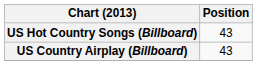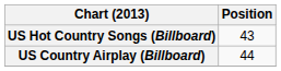 <table class="wikitable plainrowheaders" style="text-align:center;">
 <tr>
 <th>Chart (2013)</th>
 <th>Position</th>
 </tr>
 <tr>
 <th scope="row">US Hot Country Songs (<em>Billboard</em>)</th>
 <td>43</td>
 </tr>
 <tr>
 <th scope="row">US Country Airplay (<em>Billboard</em>)</th>
-<td>43</td>
+<td>44</td>
 </tr>
 <tr>
 </tr>
 </table>
